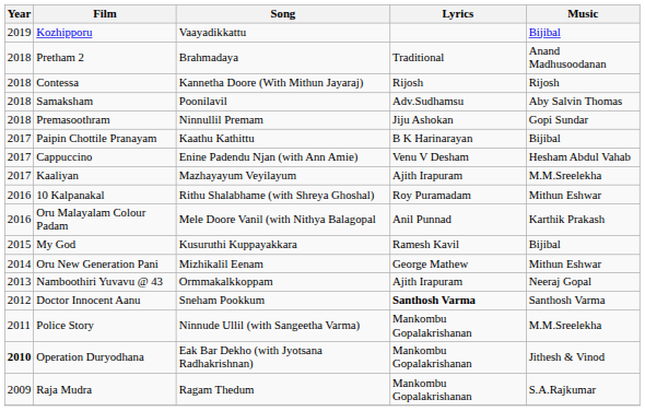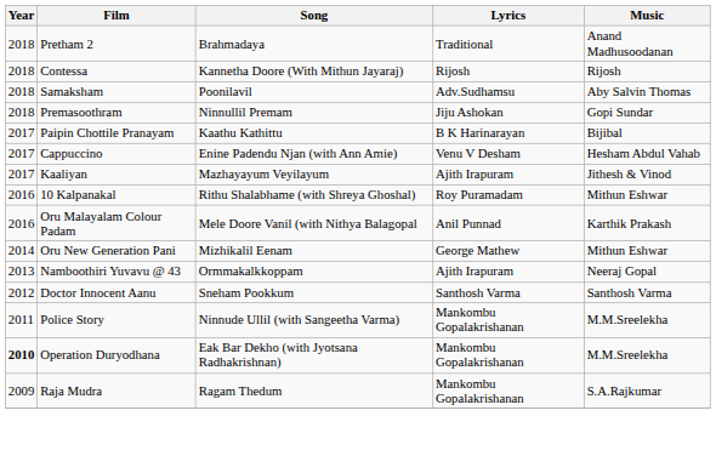 <table class = "sortable wikitable">
 <tr>
 <th>Year</th>
 <th>Film</th>
 <th>Song</th>
 <th>Lyrics</th>
 <th>Music</th>
-</tr>
-<tr>
-<td>2019</td>
-<td><a href='#'>Kozhipporu</a></td>
-<td>Vaayadikkattu</td>
-<td></td>
-<td><a href='#'>Bijibal</a></td>
 </tr>
 <tr>
 <td>2018</td>
 <td>Pretham 2</td>
 <td>Brahmadaya</td>
 <td>Traditional</td>
 <td>Anand Madhusoodanan</td>
 </tr>
 <tr>
 <td>2018</td>
 <td>Contessa</td>
 <td>Kannetha Doore (With Mithun Jayaraj)</td>
 <td>Rijosh</td>
 <td>Rijosh</td>
 </tr>
 <tr>
 <td>2018</td>
 <td>Samaksham</td>
 <td>Poonilavil</td>
 <td>Adv.Sudhamsu</td>
 <td>Aby Salvin Thomas</td>
 </tr>
 <tr>
 <td>2018</td>
 <td>Premasoothram</td>
 <td>Ninnullil Premam</td>
 <td>Jiju Ashokan</td>
 <td>Gopi Sundar</td>
 </tr>
 <tr>
 <td>2017</td>
 <td>Paipin Chottile Pranayam</td>
 <td>Kaathu Kathittu</td>
 <td>B K Harinarayan</td>
 <td>Bijibal</td>
 </tr>
 <tr>
 <td>2017</td>
 <td>Cappuccino</td>
 <td>Enine Padendu Njan (with Ann Amie)</td>
 <td>Venu V Desham</td>
 <td>Hesham Abdul Vahab</td>
 </tr>
 <tr>
 <td>2017</td>
 <td>Kaaliyan</td>
 <td>Mazhayayum Veyilayum</td>
 <td>Ajith Irapuram</td>
-<td>M.M.Sreelekha</td>
+<td>Jithesh & Vinod</td>
 </tr>
 <tr>
 <td>2016</td>
 <td>10 Kalpanakal</td>
 <td>Rithu Shalabhame (with Shreya Ghoshal)</td>
 <td>Roy Puramadam</td>
 <td>Mithun Eshwar</td>
 </tr>
 <tr>
 <td>2016</td>
 <td>Oru Malayalam Colour Padam</td>
 <td>Mele Doore Vanil (with Nithya Balagopal</td>
 <td>Anil Punnad</td>
 <td>Karthik Prakash</td>
-</tr>
-<tr>
-<td>2015</td>
-<td>My God</td>
-<td>Kusuruthi Kuppayakkara</td>
-<td>Ramesh Kavil</td>
-<td>Bijibal</td>
 </tr>
 <tr>
 <td>2014</td>
 <td>Oru New Generation Pani</td>
 <td>Mizhikalil Eenam</td>
 <td>George Mathew</td>
 <td>Mithun Eshwar</td>
 </tr>
 <tr>
 <td>2013</td>
 <td>Namboothiri Yuvavu @ 43</td>
 <td>Ormmakalkkoppam</td>
 <td>Ajith Irapuram</td>
 <td>Neeraj Gopal</td>
 </tr>
 <tr>
 <td>2012</td>
 <td>Doctor Innocent Aanu</td>
 <td>Sneham Pookkum</td>
-<td><strong>Santhosh Varma</strong></td>
+<td>Santhosh Varma</td>
 <td>Santhosh Varma</td>
 </tr>
 <tr>
 <td>2011</td>
 <td>Police Story</td>
 <td>Ninnude Ullil (with Sangeetha Varma)</td>
 <td>Mankombu Gopalakrishanan</td>
 <td>M.M.Sreelekha</td>
 </tr>
 <tr>
 <td><strong>2010</strong></td>
 <td>Operation Duryodhana</td>
 <td>Eak Bar Dekho (with Jyotsana Radhakrishnan)</td>
 <td>Mankombu Gopalakrishanan</td>
-<td>Jithesh & Vinod</td>
+<td>M.M.Sreelekha</td>
 </tr>
 <tr>
 <td>2009</td>
 <td>Raja Mudra</td>
 <td>Ragam Thedum</td>
 <td>Mankombu Gopalakrishanan</td>
 <td>S.A.Rajkumar</td>
 </tr>
 <tr>
 </tr>
 </table>
